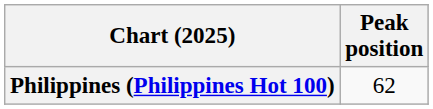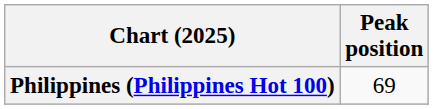 <table class="wikitable plainrowheaders" style="text-align:center">
 <tr>
 <th scope="col">Chart (2025)</th>
 <th scope="col">Peak<br>position</th>
 </tr>
 <tr>
 <th scope="row">Philippines (<a href='#'>Philippines Hot 100</a>)</th>
-<td>62</td>
+<td>69</td>
 </tr>
 </table>
